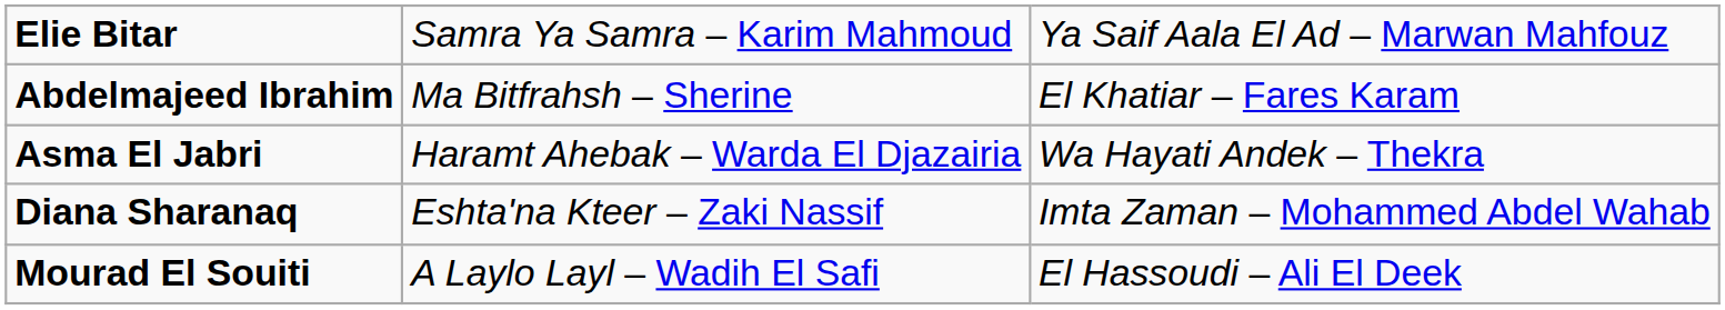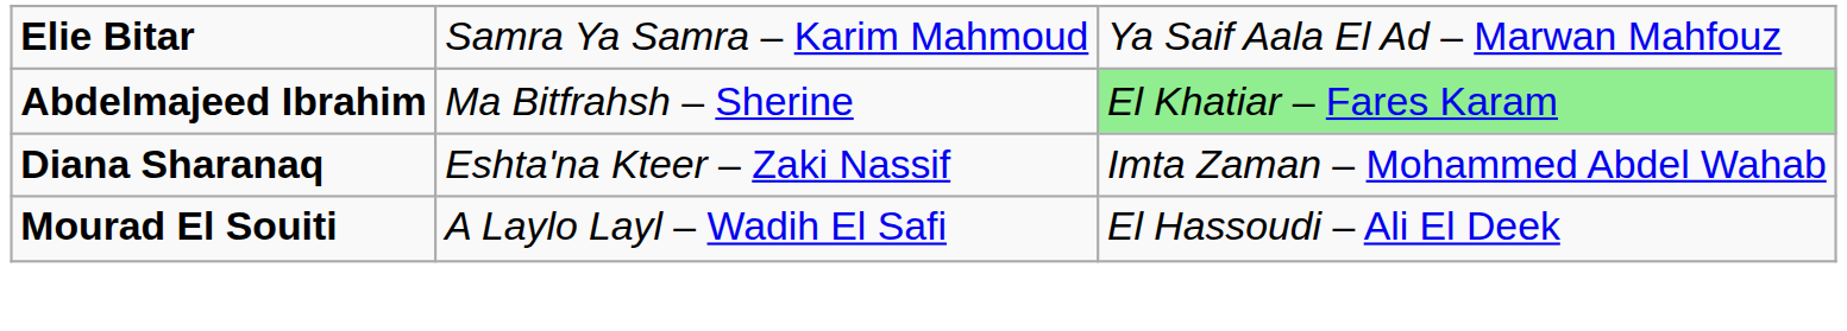 <table class="wikitable" style="margin:1em auto;">
 <tr>
 <td><strong>Elie Bitar</strong></td>
 <td><em>Samra Ya Samra</em> – <a href='#'>Karim Mahmoud</a></td>
 <td><em>Ya Saif Aala El Ad</em> – <a href='#'>Marwan Mahfouz</a></td>
 </tr>
 <tr>
 <td><strong>Abdelmajeed Ibrahim</strong></td>
 <td><em>Ma Bitfrahsh</em> – <a href='#'>Sherine</a></td>
-<td><em>El Khatiar</em> – <a href='#'>Fares Karam</a></td>
-</tr>
-<tr>
-<td><strong>Asma El Jabri</strong></td>
-<td><em>Haramt Ahebak</em> – <a href='#'>Warda El Djazairia</a></td>
-<td><em>Wa Hayati Andek</em> – <a href='#'>Thekra</a></td>
+<td style="background: lightgreen;"><em>El Khatiar</em> – <a href='#'>Fares Karam</a></td>
 </tr>
 <tr>
 <td><strong>Diana Sharanaq</strong></td>
 <td><em>Eshta'na Kteer</em> – <a href='#'>Zaki Nassif</a></td>
 <td><em>Imta Zaman</em> – <a href='#'>Mohammed Abdel Wahab</a></td>
 </tr>
 <tr>
 <td><strong>Mourad El Souiti</strong></td>
 <td><em>A Laylo Layl</em> – <a href='#'>Wadih El Safi</a></td>
 <td><em>El Hassoudi</em> – <a href='#'>Ali El Deek</a></td>
 </tr>
 </table>
